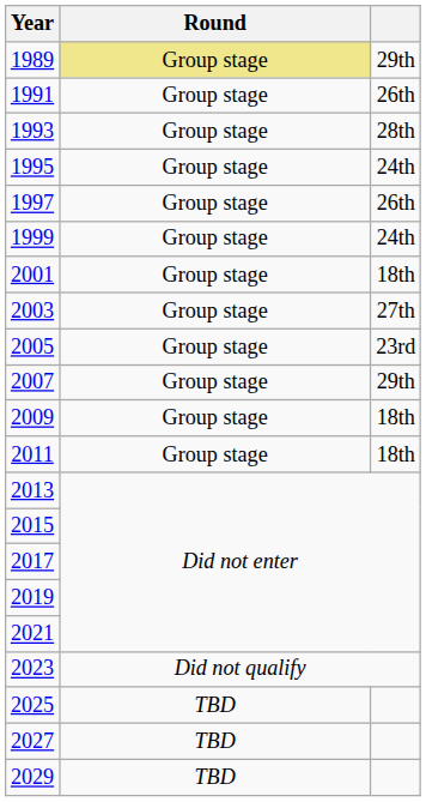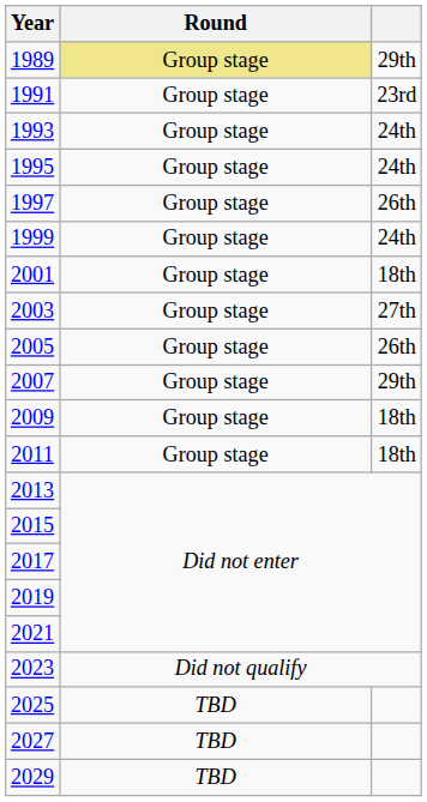 <table class="wikitable" style="text-align: center; font-size:90%">
 <tr>
 <th>Year</th>
 <th style="width:200px">Round</th>
 <th></th>
 </tr>
 <tr>
 <td><a href='#'>1989</a></td>
 <td style="background: khaki;">Group stage</td>
 <td>29th</td>
 </tr>
 <tr>
 <td><a href='#'>1991</a></td>
 <td>Group stage</td>
-<td>26th</td>
+<td>23rd</td>
 </tr>
 <tr>
 <td><a href='#'>1993</a></td>
 <td>Group stage</td>
-<td>28th</td>
+<td>24th</td>
 </tr>
 <tr>
 <td><a href='#'>1995</a></td>
 <td>Group stage</td>
 <td>24th</td>
 </tr>
 <tr>
 <td><a href='#'>1997</a></td>
 <td>Group stage</td>
 <td>26th</td>
 </tr>
 <tr>
 <td><a href='#'>1999</a></td>
 <td>Group stage</td>
 <td>24th</td>
 </tr>
 <tr>
 <td><a href='#'>2001</a></td>
 <td>Group stage</td>
 <td>18th</td>
 </tr>
 <tr>
 <td><a href='#'>2003</a></td>
 <td>Group stage</td>
 <td>27th</td>
 </tr>
 <tr>
 <td><a href='#'>2005</a></td>
 <td>Group stage</td>
-<td>23rd</td>
+<td>26th</td>
 </tr>
 <tr>
 <td><a href='#'>2007</a></td>
 <td>Group stage</td>
 <td>29th</td>
 </tr>
 <tr>
 <td><a href='#'>2009</a></td>
 <td>Group stage</td>
 <td>18th</td>
 </tr>
 <tr>
 <td><a href='#'>2011</a></td>
 <td>Group stage</td>
 <td>18th</td>
 </tr>
 <tr>
 <td><a href='#'>2013</a></td>
 <td colspan="2" rowspan="5"><em>Did not enter</em></td>
 </tr>
 <tr>
 <td><a href='#'>2015</a></td>
 </tr>
 <tr>
 <td><a href='#'>2017</a></td>
 </tr>
 <tr>
 <td><a href='#'>2019</a></td>
 </tr>
 <tr>
 <td><a href='#'>2021</a></td>
 </tr>
 <tr>
 <td><a href='#'>2023</a></td>
 <td colspan="2"><em>Did not qualify</em></td>
 </tr>
 <tr>
 <td><a href='#'>2025</a></td>
 <td><em>TBD</em></td>
 <td></td>
 </tr>
 <tr>
 <td><a href='#'>2027</a></td>
 <td><em>TBD</em></td>
 <td></td>
 </tr>
 <tr>
 <td><a href='#'>2029</a></td>
 <td><em>TBD</em></td>
 <td></td>
 </tr>
 </table>
